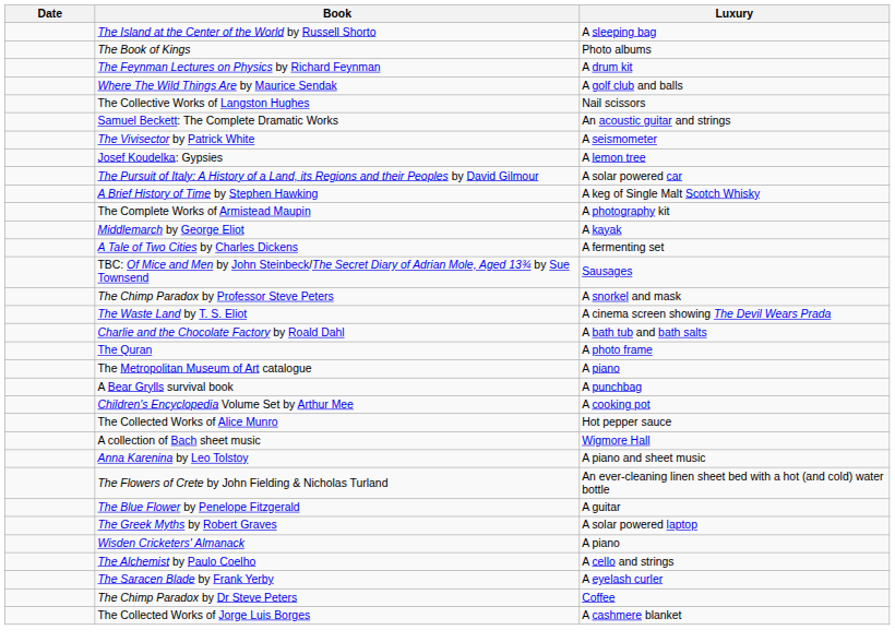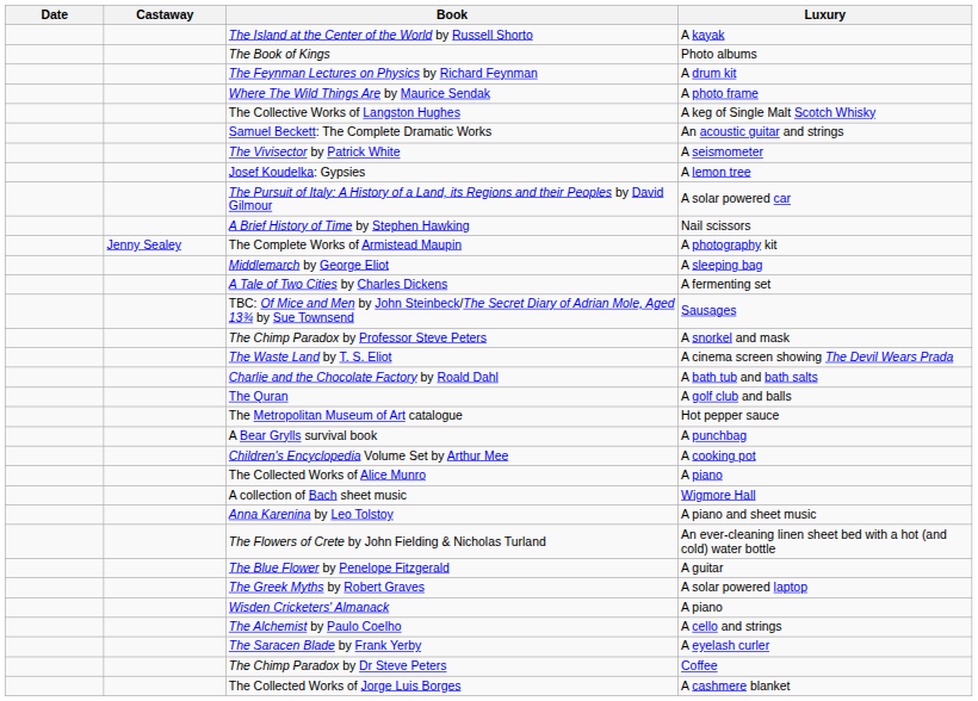 <table class="wikitable sortable">
 <tr>
 <th style="width:120px;">Date</th>
+<th style="width:150px;">Castaway</th>
 <th>Book</th>
 <th>Luxury</th>
 </tr>
 <tr>
 <td></td>
+<td></td>
 <td><em><a href='#'>The Island at the Center of the World</a></em> by <a href='#'>Russell Shorto</a></td>
-<td>A <a href='#'>sleeping bag</a></td>
+<td>A <a href='#'>kayak</a></td>
 </tr>
 <tr>
+<td></td>
 <td></td>
 <td><em>The Book of Kings</em></td>
 <td>Photo albums</td>
 </tr>
 <tr>
 <td></td>
+<td></td>
 <td><em><a href='#'>The Feynman Lectures on Physics</a></em> by <a href='#'>Richard Feynman</a></td>
 <td>A <a href='#'>drum kit</a></td>
 </tr>
 <tr>
 <td></td>
+<td></td>
 <td><em><a href='#'>Where The Wild Things Are</a></em> by <a href='#'>Maurice Sendak</a></td>
-<td>A <a href='#'>golf club</a> and balls</td>
+<td>A <a href='#'>photo frame</a></td>
 </tr>
 <tr>
 <td></td>
+<td></td>
 <td>The Collective Works of <a href='#'>Langston Hughes</a></td>
-<td>Nail scissors</td>
+<td>A keg of Single Malt <a href='#'>Scotch Whisky</a></td>
 </tr>
 <tr>
+<td></td>
 <td></td>
 <td><a href='#'>Samuel Beckett</a>: The Complete Dramatic Works</td>
 <td>An <a href='#'>acoustic guitar</a> and strings</td>
 </tr>
 <tr>
 <td></td>
+<td></td>
 <td><em><a href='#'>The Vivisector</a></em> by <a href='#'>Patrick White</a></td>
 <td>A <a href='#'>seismometer</a></td>
 </tr>
 <tr>
+<td></td>
 <td></td>
 <td><a href='#'>Josef Koudelka</a>: Gypsies</td>
 <td>A <a href='#'>lemon tree</a></td>
 </tr>
 <tr>
 <td></td>
+<td></td>
 <td><em><a href='#'>The Pursuit of Italy: A History of a Land, its Regions and their Peoples</a></em> by <a href='#'>David Gilmour</a></td>
 <td>A solar powered <a href='#'>car</a></td>
 </tr>
 <tr>
 <td></td>
+<td></td>
 <td><em><a href='#'>A Brief History of Time</a></em> by <a href='#'>Stephen Hawking</a></td>
-<td>A keg of Single Malt <a href='#'>Scotch Whisky</a></td>
+<td>Nail scissors</td>
 </tr>
 <tr>
 <td></td>
+<td {{sort name><a href='#'>Jenny Sealey</a></td>
 <td>The Complete Works of <a href='#'>Armistead Maupin</a></td>
 <td>A <a href='#'>photography</a> kit</td>
 </tr>
 <tr>
 <td></td>
+<td></td>
 <td><em><a href='#'>Middlemarch</a></em> by <a href='#'>George Eliot</a></td>
-<td>A <a href='#'>kayak</a></td>
+<td>A <a href='#'>sleeping bag</a></td>
 </tr>
 <tr>
+<td></td>
 <td></td>
 <td><em><a href='#'>A Tale of Two Cities</a></em> by <a href='#'>Charles Dickens</a></td>
 <td>A fermenting set</td>
 </tr>
 <tr>
 <td></td>
+<td></td>
 <td>TBC: <em><a href='#'>Of Mice and Men</a></em> by <a href='#'>John Steinbeck</a>/<em><a href='#'>The Secret Diary of Adrian Mole, Aged 13¾</a></em> by <a href='#'>Sue Townsend</a></td>
 <td><a href='#'>Sausages</a></td>
 </tr>
 <tr>
+<td></td>
 <td></td>
 <td><em>The Chimp Paradox</em> by <a href='#'>Professor Steve Peters</a></td>
 <td>A <a href='#'>snorkel</a> and mask</td>
 </tr>
 <tr>
 <td></td>
+<td></td>
 <td><em><a href='#'>The Waste Land</a></em> by <a href='#'>T. S. Eliot</a></td>
 <td>A cinema screen showing <em><a href='#'>The Devil Wears Prada</a></em></td>
 </tr>
 <tr>
+<td></td>
 <td></td>
 <td><em><a href='#'>Charlie and the Chocolate Factory</a></em> by <a href='#'>Roald Dahl</a></td>
 <td>A <a href='#'>bath tub</a> and <a href='#'>bath salts</a></td>
 </tr>
 <tr>
 <td></td>
+<td></td>
 <td><a href='#'>The Quran</a></td>
-<td>A <a href='#'>photo frame</a></td>
+<td>A <a href='#'>golf club</a> and balls</td>
 </tr>
 <tr>
 <td></td>
+<td></td>
 <td>The <a href='#'>Metropolitan Museum of Art</a> catalogue</td>
-<td>A <a href='#'>piano</a></td>
+<td>Hot pepper sauce</td>
 </tr>
 <tr>
+<td></td>
 <td></td>
 <td>A <a href='#'>Bear Grylls</a> survival book</td>
 <td>A <a href='#'>punchbag</a></td>
 </tr>
 <tr>
 <td></td>
+<td></td>
 <td><em><a href='#'>Children's Encyclopedia</a></em> Volume Set by <a href='#'>Arthur Mee</a></td>
 <td>A <a href='#'>cooking pot</a></td>
 </tr>
 <tr>
 <td></td>
+<td></td>
 <td>The Collected Works of <a href='#'>Alice Munro</a></td>
-<td>Hot pepper sauce</td>
+<td>A <a href='#'>piano</a></td>
 </tr>
 <tr>
+<td></td>
 <td></td>
 <td>A collection of <a href='#'>Bach</a> sheet music</td>
 <td><a href='#'>Wigmore Hall</a></td>
 </tr>
 <tr>
 <td></td>
+<td></td>
 <td><em><a href='#'>Anna Karenina</a></em> by <a href='#'>Leo Tolstoy</a></td>
 <td>A piano and sheet music</td>
 </tr>
 <tr>
+<td></td>
 <td></td>
 <td><em>The Flowers of Crete</em> by John Fielding & Nicholas Turland</td>
 <td>An ever-cleaning linen sheet bed with a hot (and cold) water bottle</td>
 </tr>
 <tr>
 <td></td>
+<td></td>
 <td><em><a href='#'>The Blue Flower</a></em> by <a href='#'>Penelope Fitzgerald</a></td>
 <td>A guitar</td>
 </tr>
 <tr>
+<td></td>
 <td></td>
 <td><em><a href='#'>The Greek Myths</a></em> by <a href='#'>Robert Graves</a></td>
 <td>A solar powered <a href='#'>laptop</a></td>
 </tr>
 <tr>
 <td></td>
+<td></td>
 <td><em><a href='#'>Wisden Cricketers' Almanack</a></em></td>
 <td>A piano</td>
 </tr>
 <tr>
+<td></td>
 <td></td>
 <td><em><a href='#'>The Alchemist</a></em> by <a href='#'>Paulo Coelho</a></td>
 <td>A <a href='#'>cello</a> and strings</td>
 </tr>
 <tr>
 <td></td>
+<td></td>
 <td><em><a href='#'>The Saracen Blade</a></em> by <a href='#'>Frank Yerby</a></td>
 <td>A <a href='#'>eyelash curler</a></td>
 </tr>
 <tr>
+<td></td>
 <td></td>
 <td><em>The Chimp Paradox</em> by <a href='#'>Dr Steve Peters</a></td>
 <td><a href='#'>Coffee</a></td>
 </tr>
 <tr>
 <td></td>
+<td></td>
 <td>The Collected Works of <a href='#'>Jorge Luis Borges</a></td>
 <td>A <a href='#'>cashmere</a> blanket</td>
 </tr>
 </table>
